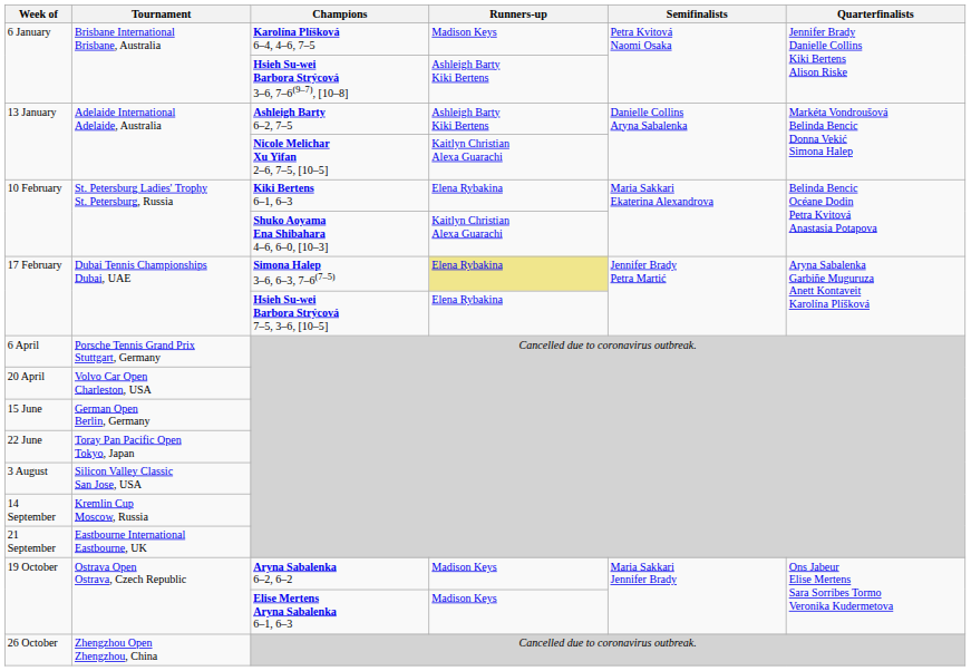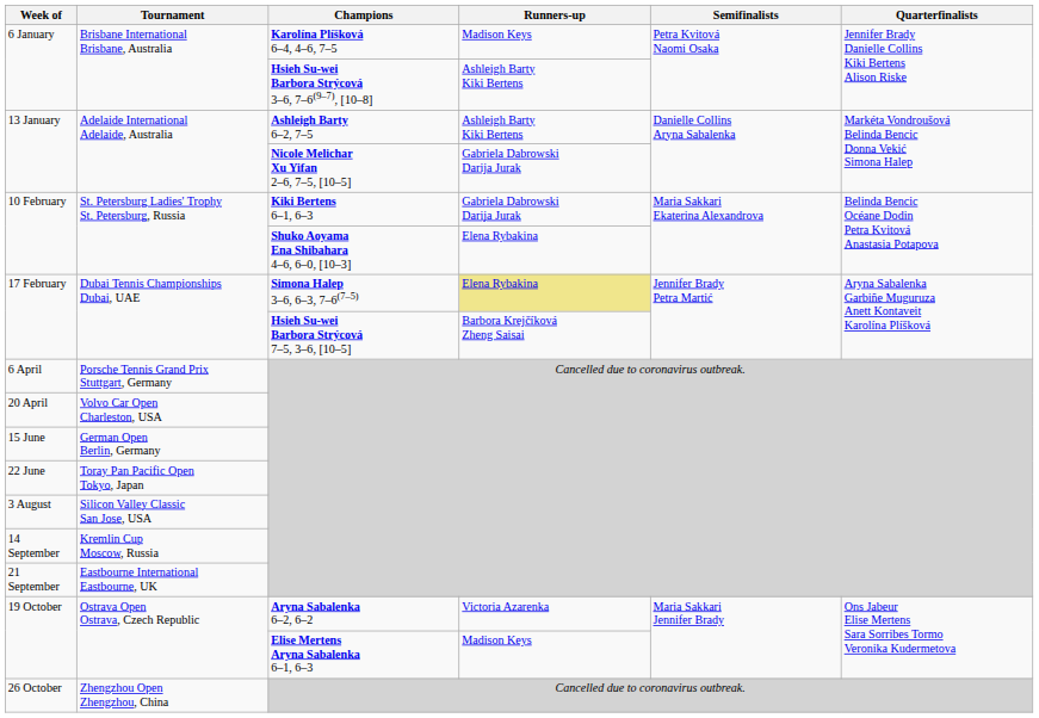 <table class="wikitable" style="font-size:85%;">
 <tr>
 <th width="75">Week of</th>
 <th width="210">Tournament</th>
 <th width="210">Champions</th>
 <th width="210">Runners-up</th>
 <th width="210">Semifinalists</th>
 <th width="210">Quarterfinalists</th>
 </tr>
 <tr valign="top">
 <td rowspan="2">6 January</td>
 <td rowspan="2"><a href='#'>Brisbane International</a><br> <a href='#'>Brisbane</a>, Australia</td>
 <td> <strong><a href='#'>Karolína Plíšková</a></strong> <br> 6–4, 4–6, 7–5</td>
 <td> <a href='#'>Madison Keys</a></td>
 <td rowspan="2"> <a href='#'>Petra Kvitová</a><br> <a href='#'>Naomi Osaka</a></td>
 <td rowspan="2"> <a href='#'>Jennifer Brady</a><br> <a href='#'>Danielle Collins</a><br> <a href='#'>Kiki Bertens</a><br> <a href='#'>Alison Riske</a></td>
 </tr>
 <tr valign="top">
 <td> <strong><a href='#'>Hsieh Su-wei</a></strong> <br>  <strong><a href='#'>Barbora Strýcová</a></strong> <br> 3–6, 7–6<sup>(9–7)</sup>, [10–8]</td>
 <td> <a href='#'>Ashleigh Barty</a> <br>  <a href='#'>Kiki Bertens</a></td>
 </tr>
 <tr valign="top">
 <td rowspan="2">13 January</td>
 <td rowspan="2"><a href='#'>Adelaide International</a><br> <a href='#'>Adelaide</a>, Australia</td>
 <td> <strong><a href='#'>Ashleigh Barty</a></strong> <br> 6–2, 7–5</td>
 <td> <a href='#'>Ashleigh Barty</a> <br>  <a href='#'>Kiki Bertens</a></td>
 <td rowspan="2"> <a href='#'>Danielle Collins</a> <br>  <a href='#'>Aryna Sabalenka</a></td>
 <td rowspan="2"> <a href='#'>Markéta Vondroušová</a><br> <a href='#'>Belinda Bencic</a><br> <a href='#'>Donna Vekić</a><br> <a href='#'>Simona Halep</a></td>
 </tr>
 <tr valign="top">
 <td> <strong><a href='#'>Nicole Melichar</a></strong> <br>  <strong><a href='#'>Xu Yifan</a></strong> <br> 2–6, 7–5, [10–5]</td>
-<td> <a href='#'>Kaitlyn Christian</a> <br>  <a href='#'>Alexa Guarachi</a></td>
+<td> <a href='#'>Gabriela Dabrowski</a> <br>  <a href='#'>Darija Jurak</a></td>
 </tr>
 <tr valign="top">
 <td rowspan="2">10 February</td>
 <td rowspan="2"><a href='#'>St. Petersburg Ladies' Trophy</a><br> <a href='#'>St. Petersburg</a>, Russia</td>
 <td> <strong><a href='#'>Kiki Bertens</a></strong> <br> 6–1, 6–3</td>
-<td> <a href='#'>Elena Rybakina</a></td>
+<td> <a href='#'>Gabriela Dabrowski</a> <br>  <a href='#'>Darija Jurak</a></td>
 <td rowspan="2"> <a href='#'>Maria Sakkari</a><br> <a href='#'>Ekaterina Alexandrova</a></td>
 <td rowspan="2"> <a href='#'>Belinda Bencic</a><br> <a href='#'>Océane Dodin</a><br> <a href='#'>Petra Kvitová</a><br> <a href='#'>Anastasia Potapova</a></td>
 </tr>
 <tr valign="top">
 <td> <strong><a href='#'>Shuko Aoyama</a></strong> <br>  <strong><a href='#'>Ena Shibahara</a></strong> <br> 4–6, 6–0, [10–3]</td>
-<td> <a href='#'>Kaitlyn Christian</a> <br>  <a href='#'>Alexa Guarachi</a></td>
+<td> <a href='#'>Elena Rybakina</a></td>
 </tr>
 <tr valign="top">
 <td rowspan="2">17 February</td>
 <td rowspan="2"><a href='#'>Dubai Tennis Championships</a><br> <a href='#'>Dubai</a>, UAE</td>
 <td> <strong><a href='#'>Simona Halep</a></strong> <br> 3–6, 6–3, 7–6<sup>(7–5)</sup></td>
 <td style="background: khaki;"> <a href='#'>Elena Rybakina</a></td>
 <td rowspan="2"> <a href='#'>Jennifer Brady</a><br> <a href='#'>Petra Martić</a></td>
 <td rowspan="2"> <a href='#'>Aryna Sabalenka</a><br> <a href='#'>Garbiñe Muguruza</a><br> <a href='#'>Anett Kontaveit</a><br> <a href='#'>Karolína Plíšková</a></td>
 </tr>
 <tr valign="top">
 <td> <strong><a href='#'>Hsieh Su-wei</a></strong> <br>  <strong><a href='#'>Barbora Strýcová</a></strong> <br> 7–5, 3–6, [10–5]</td>
-<td> <a href='#'>Elena Rybakina</a></td>
+<td> <a href='#'>Barbora Krejčíková</a> <br>  <a href='#'>Zheng Saisai</a></td>
 </tr>
 <tr valign="top">
 <td>6 April</td>
 <td><a href='#'>Porsche Tennis Grand Prix</a><br> <a href='#'>Stuttgart</a>, Germany</td>
 <td colspan="4" rowspan="7" bgcolor="lightgray" align="center"><em>Cancelled due to coronavirus outbreak.</em></td>
 </tr>
 <tr valign="top">
 <td>20 April</td>
 <td><a href='#'>Volvo Car Open</a><br> <a href='#'>Charleston</a>, USA</td>
 </tr>
 <tr valign="top">
 <td>15 June</td>
 <td><a href='#'>German Open</a><br><a href='#'>Berlin</a>, Germany</td>
 </tr>
 <tr valign="top">
 <td>22 June</td>
 <td><a href='#'>Toray Pan Pacific Open</a><br> <a href='#'>Tokyo</a>, Japan</td>
 </tr>
 <tr valign="top">
 <td>3 August</td>
 <td><a href='#'>Silicon Valley Classic</a><br> <a href='#'>San Jose</a>, USA</td>
 </tr>
 <tr valign="top">
 <td>14 September</td>
 <td><a href='#'>Kremlin Cup</a><br><a href='#'>Moscow</a>, Russia</td>
 </tr>
 <tr valign="top">
 <td>21 September</td>
 <td><a href='#'>Eastbourne International</a><br> <a href='#'>Eastbourne</a>, UK</td>
 </tr>
 <tr valign="top">
 <td rowspan="2">19 October</td>
 <td rowspan="2"><a href='#'>Ostrava Open</a><br> <a href='#'>Ostrava</a>, Czech Republic</td>
 <td> <strong><a href='#'>Aryna Sabalenka</a></strong> <br> 6–2, 6–2</td>
-<td> <a href='#'>Madison Keys</a></td>
+<td> <a href='#'>Victoria Azarenka</a></td>
 <td rowspan="2"> <a href='#'>Maria Sakkari</a><br> <a href='#'>Jennifer Brady</a></td>
 <td rowspan="2"> <a href='#'>Ons Jabeur</a><br> <a href='#'>Elise Mertens</a><br> <a href='#'>Sara Sorribes Tormo</a><br> <a href='#'>Veronika Kudermetova</a></td>
 </tr>
 <tr valign="top">
 <td> <strong><a href='#'>Elise Mertens</a></strong> <br>  <strong><a href='#'>Aryna Sabalenka</a></strong> <br> 6–1, 6–3</td>
 <td> <a href='#'>Madison Keys</a></td>
 </tr>
 <tr valign="top">
 <td>26 October</td>
 <td><a href='#'>Zhengzhou Open</a><br> <a href='#'>Zhengzhou</a>, China</td>
 <td colspan="4" rowspan="1" bgcolor="lightgray" align="center"><em>Cancelled due to coronavirus outbreak.</em></td>
 </tr>
 </table>
